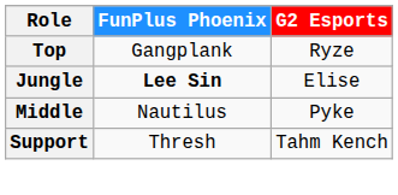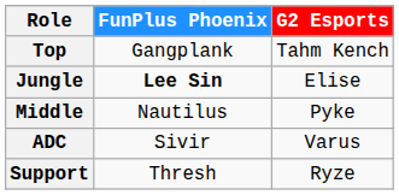 <table class="wikitable plainrowheaders" style="text-align:center;margin:0">
 <tr>
 </tr>
 <tr>
 <th>Role</th>
 <th style="background:DodgerBlue; color:white;">FunPlus Phoenix</th>
 <th style="background:Red; color:white;">G2 Esports</th>
 </tr>
 <tr>
 <th scope=row style="text-align:center">Top</th>
 <td>Gangplank</td>
-<td>Ryze</td>
+<td>Tahm Kench</td>
 </tr>
 <tr>
 <th scope=row style="text-align:center">Jungle</th>
 <td><strong>Lee Sin</strong></td>
 <td>Elise</td>
 </tr>
 <tr>
 <th scope=row style="text-align:center">Middle</th>
 <td>Nautilus</td>
 <td>Pyke</td>
 </tr>
 <tr>
+<th scope=row style="text-align:center">ADC</th>
+<td>Sivir</td>
+<td>Varus</td>
+</tr>
+<tr>
 <th scope=row style="text-align:center">Support</th>
 <td>Thresh</td>
-<td>Tahm Kench</td>
+<td>Ryze</td>
 </tr>
 </table>
